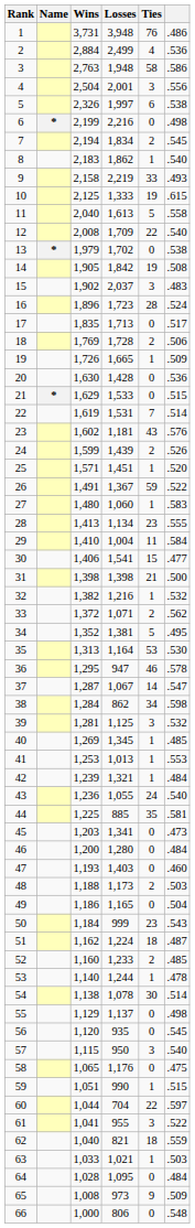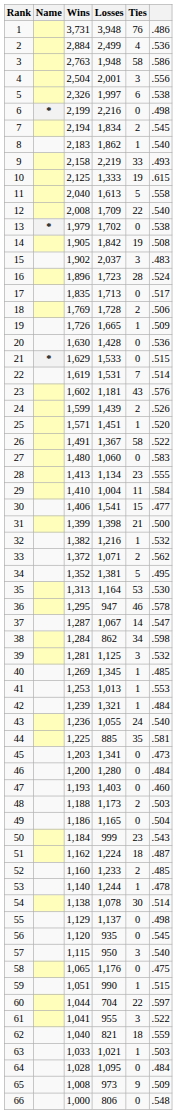 <table class="sortable wikitable" style="text-align:center">
 <tr>
 <th scope="col" class="unsortable">Rank</th>
 <th scope="col">Name</th>
 <th scope="col">Wins</th>
 <th scope="col">Losses</th>
 <th>Ties</th>
 <th scope="col"></th>
 </tr>
 <tr>
 <td>1</td>
 <th scope="row" style="background:#ffb;"></th>
 <td>3,731</td>
 <td>3,948</td>
 <td>76</td>
 <td>.486</td>
 </tr>
 <tr>
 <td>2</td>
 <th scope="row" style="background:#ffb;"></th>
 <td>2,884</td>
 <td>2,499</td>
 <td>4</td>
 <td>.536</td>
 </tr>
 <tr>
 <td>3</td>
 <th scope="row" style="background:#ffb;"></th>
 <td>2,763</td>
 <td>1,948</td>
 <td>58</td>
 <td>.586</td>
 </tr>
 <tr>
 <td>4</td>
 <th scope="row" style="background:#ffb;"></th>
 <td>2,504</td>
 <td>2,001</td>
 <td>3</td>
 <td>.556</td>
 </tr>
 <tr>
 <td>5</td>
 <th scope="row" style="background:#ffb;"></th>
 <td>2,326</td>
 <td>1,997</td>
 <td>6</td>
 <td>.538</td>
 </tr>
 <tr>
 <td>6</td>
 <th scope="row">*</th>
 <td>2,199</td>
 <td>2,216</td>
 <td>0</td>
 <td>.498</td>
 </tr>
 <tr>
 <td>7</td>
 <th scope="row" style="background:#ffb;"></th>
 <td>2,194</td>
 <td>1,834</td>
 <td>2</td>
 <td>.545</td>
 </tr>
 <tr>
 <td>8</td>
 <td><strong></strong></td>
 <td>2,183</td>
 <td>1,862</td>
 <td>1</td>
 <td>.540</td>
 </tr>
 <tr>
 <td>9</td>
 <th scope="row" style="background:#ffb;"></th>
 <td>2,158</td>
 <td>2,219</td>
 <td>33</td>
 <td>.493</td>
 </tr>
 <tr>
 <td>10</td>
 <th scope="row" style="background:#ffb;"></th>
 <td>2,125</td>
 <td>1,333</td>
 <td>19</td>
 <td>.615</td>
 </tr>
 <tr>
 <td>11</td>
 <th scope="row" style="background:#ffb;"></th>
 <td>2,040</td>
 <td>1,613</td>
 <td>5</td>
 <td>.558</td>
 </tr>
 <tr>
 <td>12</td>
 <th scope="row" style="background:#ffb;"></th>
 <td>2,008</td>
 <td>1,709</td>
 <td>22</td>
 <td>.540</td>
 </tr>
 <tr>
 <td>13</td>
 <th scope="row">*</th>
 <td>1,979</td>
 <td>1,702</td>
 <td>0</td>
 <td>.538</td>
 </tr>
 <tr>
 <td>14</td>
 <th scope="row" style="background:#ffb;"></th>
 <td>1,905</td>
 <td>1,842</td>
 <td>19</td>
 <td>.508</td>
 </tr>
 <tr>
 <td>15</td>
 <td><strong></strong></td>
 <td>1,902</td>
 <td>2,037</td>
 <td>3</td>
 <td>.483</td>
 </tr>
 <tr>
 <td>16</td>
 <th scope="row" style="background:#ffb;"></th>
 <td>1,896</td>
 <td>1,723</td>
 <td>28</td>
 <td>.524</td>
 </tr>
 <tr>
 <td>17</td>
 <td><strong></strong></td>
 <td>1,835</td>
 <td>1,713</td>
 <td>0</td>
 <td>.517</td>
 </tr>
 <tr>
 <td>18</td>
 <th scope="row" style="background:#ffb;"></th>
 <td>1,769</td>
 <td>1,728</td>
 <td>2</td>
 <td>.506</td>
 </tr>
 <tr>
 <td>19</td>
 <td><strong></strong></td>
 <td>1,726</td>
 <td>1,665</td>
 <td>1</td>
 <td>.509</td>
 </tr>
 <tr>
 <td>20</td>
 <td><strong></strong></td>
 <td>1,630</td>
 <td>1,428</td>
 <td>0</td>
 <td>.536</td>
 </tr>
 <tr>
 <td>21</td>
 <th scope="row">*</th>
 <td>1,629</td>
 <td>1,533</td>
 <td>0</td>
 <td>.515</td>
 </tr>
 <tr>
 <td>22</td>
 <td><strong></strong></td>
 <td>1,619</td>
 <td>1,531</td>
 <td>7</td>
 <td>.514</td>
 </tr>
 <tr>
 <td>23</td>
 <th scope="row" style="background:#ffb;"></th>
 <td>1,602</td>
 <td>1,181</td>
 <td>43</td>
 <td>.576</td>
 </tr>
 <tr>
 <td>24</td>
 <th scope="row" style="background:#ffb;"></th>
 <td>1,599</td>
 <td>1,439</td>
 <td>2</td>
 <td>.526</td>
 </tr>
 <tr>
 <td>25</td>
 <th scope="row" style="background:#ffb;"></th>
 <td>1,571</td>
 <td>1,451</td>
 <td>1</td>
 <td>.520</td>
 </tr>
 <tr>
 <td>26</td>
 <th scope="row" style="background:#ffb;"></th>
 <td>1,491</td>
 <td>1,367</td>
-<td>59</td>
+<td>58</td>
 <td>.522</td>
 </tr>
 <tr>
 <td>27</td>
 <th scope="row" style="background:#ffb;"></th>
 <td>1,480</td>
 <td>1,060</td>
-<td>1</td>
+<td>0</td>
 <td>.583</td>
 </tr>
 <tr>
 <td>28</td>
 <th scope="row" style="background:#ffb;"></th>
 <td>1,413</td>
 <td>1,134</td>
 <td>23</td>
 <td>.555</td>
 </tr>
 <tr>
 <td>29</td>
 <th scope="row" style="background:#ffb;"></th>
 <td>1,410</td>
 <td>1,004</td>
 <td>11</td>
 <td>.584</td>
 </tr>
 <tr>
 <td>30</td>
 <td><strong></strong></td>
 <td>1,406</td>
 <td>1,541</td>
 <td>15</td>
 <td>.477</td>
 </tr>
 <tr>
 <td>31</td>
 <th scope="row" style="background:#ffb;"></th>
-<td>1,398</td>
+<td>1,399</td>
 <td>1,398</td>
 <td>21</td>
 <td>.500</td>
 </tr>
 <tr>
 <td>32</td>
 <td><strong></strong></td>
 <td>1,382</td>
 <td>1,216</td>
 <td>1</td>
 <td>.532</td>
 </tr>
 <tr>
 <td>33</td>
 <td><strong></strong></td>
 <td>1,372</td>
 <td>1,071</td>
 <td>2</td>
 <td>.562</td>
 </tr>
 <tr>
 <td>34</td>
 <td><strong></strong></td>
 <td>1,352</td>
 <td>1,381</td>
 <td>5</td>
 <td>.495</td>
 </tr>
 <tr>
 <td>35</td>
 <th scope="row" style="background:#ffb;"></th>
 <td>1,313</td>
 <td>1,164</td>
 <td>53</td>
 <td>.530</td>
 </tr>
 <tr>
 <td>36</td>
 <th scope="row" style="background:#ffb;"></th>
 <td>1,295</td>
 <td>947</td>
 <td>46</td>
 <td>.578</td>
 </tr>
 <tr>
 <td>37</td>
 <td><strong></strong></td>
 <td>1,287</td>
 <td>1,067</td>
 <td>14</td>
 <td>.547</td>
 </tr>
 <tr>
 <td>38</td>
 <th scope="row" style="background:#ffb;"></th>
 <td>1,284</td>
 <td>862</td>
 <td>34</td>
 <td>.598</td>
 </tr>
 <tr>
 <td>39</td>
 <th scope="row" style="background:#ffb;"></th>
 <td>1,281</td>
 <td>1,125</td>
 <td>3</td>
 <td>.532</td>
 </tr>
 <tr>
 <td>40</td>
 <td><strong></strong></td>
 <td>1,269</td>
 <td>1,345</td>
 <td>1</td>
 <td>.485</td>
 </tr>
 <tr>
 <td>41</td>
 <td><strong></strong></td>
 <td>1,253</td>
 <td>1,013</td>
 <td>1</td>
 <td>.553</td>
 </tr>
 <tr>
 <td>42</td>
 <td><strong></strong></td>
 <td>1,239</td>
 <td>1,321</td>
 <td>1</td>
 <td>.484</td>
 </tr>
 <tr>
 <td>43</td>
 <th scope="row" style="background:#ffb;"></th>
 <td>1,236</td>
 <td>1,055</td>
 <td>24</td>
 <td>.540</td>
 </tr>
 <tr>
 <td>44</td>
 <th scope="row" style="background:#ffb;"></th>
 <td>1,225</td>
 <td>885</td>
 <td>35</td>
 <td>.581</td>
 </tr>
 <tr>
 <td>45</td>
 <td><strong></strong></td>
 <td>1,203</td>
 <td>1,341</td>
 <td>0</td>
 <td>.473</td>
 </tr>
 <tr>
 <td>46</td>
 <td><strong></strong></td>
 <td>1,200</td>
 <td>1,280</td>
 <td>0</td>
 <td>.484</td>
 </tr>
 <tr>
 <td>47</td>
 <td><strong></strong></td>
 <td>1,193</td>
 <td>1,403</td>
 <td>0</td>
 <td>.460</td>
 </tr>
 <tr>
 <td>48</td>
 <td><strong></strong></td>
 <td>1,188</td>
 <td>1,173</td>
 <td>2</td>
 <td>.503</td>
 </tr>
 <tr>
 <td>49</td>
 <td><strong></strong></td>
 <td>1,186</td>
 <td>1,165</td>
 <td>0</td>
 <td>.504</td>
 </tr>
 <tr>
 <td>50</td>
 <th scope="row" style="background:#ffb;"></th>
 <td>1,184</td>
 <td>999</td>
 <td>23</td>
 <td>.543</td>
 </tr>
 <tr>
 <td>51</td>
 <th scope="row" style="background:#ffb;"></th>
 <td>1,162</td>
 <td>1,224</td>
 <td>18</td>
 <td>.487</td>
 </tr>
 <tr>
 <td>52</td>
 <td><strong></strong></td>
 <td>1,160</td>
 <td>1,233</td>
 <td>2</td>
 <td>.485</td>
 </tr>
 <tr>
 <td>53</td>
 <td><strong></strong></td>
 <td>1,140</td>
 <td>1,244</td>
 <td>1</td>
 <td>.478</td>
 </tr>
 <tr>
 <td>54</td>
 <th scope="row" style="background:#ffb;"></th>
 <td>1,138</td>
 <td>1,078</td>
 <td>30</td>
 <td>.514</td>
 </tr>
 <tr>
 <td>55</td>
 <td><strong></strong></td>
 <td>1,129</td>
 <td>1,137</td>
 <td>0</td>
 <td>.498</td>
 </tr>
 <tr>
 <td>56</td>
 <td><strong></strong></td>
 <td>1,120</td>
 <td>935</td>
 <td>0</td>
 <td>.545</td>
 </tr>
 <tr>
 <td>57</td>
 <td><strong></strong></td>
 <td>1,115</td>
 <td>950</td>
 <td>3</td>
 <td>.540</td>
 </tr>
 <tr>
 <td>58</td>
 <th scope="row" style="background:#ffb;"></th>
 <td>1,065</td>
 <td>1,176</td>
 <td>0</td>
 <td>.475</td>
 </tr>
 <tr>
 <td>59</td>
 <td><strong></strong></td>
 <td>1,051</td>
 <td>990</td>
 <td>1</td>
 <td>.515</td>
 </tr>
 <tr>
 <td>60</td>
 <th scope="row" style="background:#ffb;"></th>
 <td>1,044</td>
 <td>704</td>
 <td>22</td>
 <td>.597</td>
 </tr>
 <tr>
 <td>61</td>
 <th scope="row" style="background:#ffb;"></th>
 <td>1,041</td>
 <td>955</td>
 <td>3</td>
 <td>.522</td>
 </tr>
 <tr>
 <td>62</td>
 <td><strong></strong></td>
 <td>1,040</td>
 <td>821</td>
 <td>18</td>
 <td>.559</td>
 </tr>
 <tr>
 <td>63</td>
 <td><strong></strong></td>
 <td>1,033</td>
 <td>1,021</td>
 <td>1</td>
 <td>.503</td>
 </tr>
 <tr>
 <td>64</td>
 <td><strong></strong></td>
 <td>1,028</td>
 <td>1,095</td>
 <td>0</td>
 <td>.484</td>
 </tr>
 <tr>
 <td>65</td>
 <td><strong></strong></td>
 <td>1,008</td>
 <td>973</td>
 <td>9</td>
 <td>.509</td>
 </tr>
 <tr>
 <td>66</td>
 <td><strong></strong></td>
 <td>1,000</td>
 <td>806</td>
 <td>0</td>
 <td>.548</td>
 </tr>
 </table>
